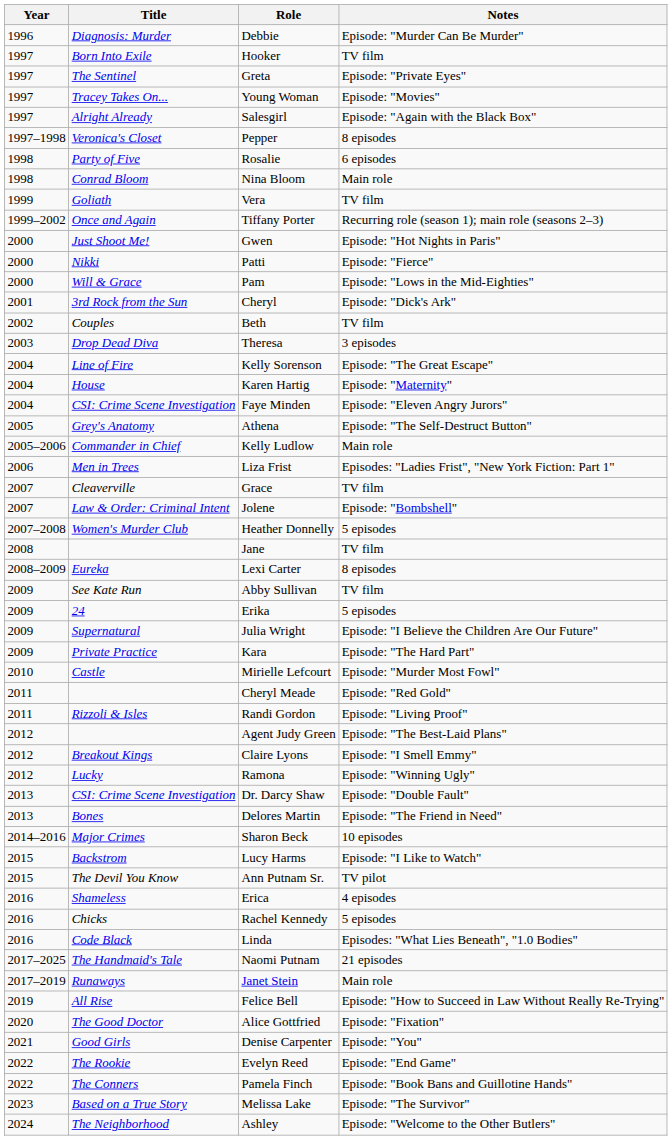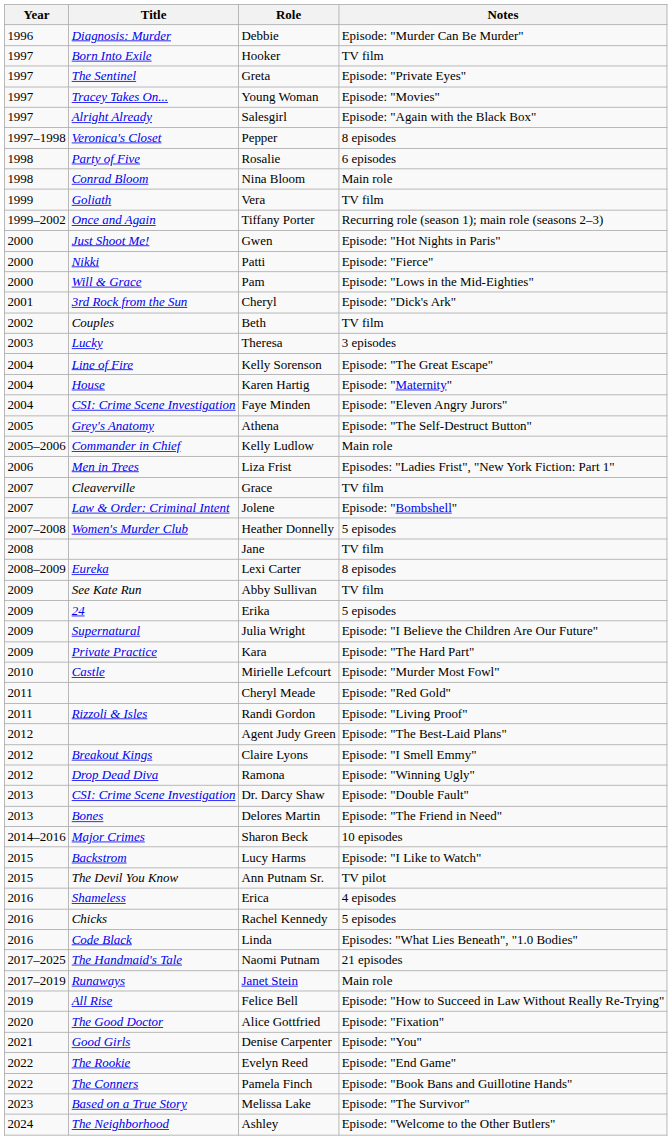 <table class="wikitable sortable">
 <tr>
 <th>Year</th>
 <th>Title</th>
 <th>Role</th>
 <th class="unsortable">Notes</th>
 </tr>
 <tr>
 <td>1996</td>
 <td><em><a href='#'>Diagnosis: Murder</a></em></td>
 <td>Debbie</td>
 <td>Episode: "Murder Can Be Murder"</td>
 </tr>
 <tr>
 <td>1997</td>
 <td><em><a href='#'>Born Into Exile</a></em></td>
 <td>Hooker</td>
 <td>TV film</td>
 </tr>
 <tr>
 <td>1997</td>
 <td data-sort-value="Sentinel, The"><em><a href='#'>The Sentinel</a></em></td>
 <td>Greta</td>
 <td>Episode: "Private Eyes"</td>
 </tr>
 <tr>
 <td>1997</td>
 <td><em><a href='#'>Tracey Takes On...</a></em></td>
 <td>Young Woman</td>
 <td>Episode: "Movies"</td>
 </tr>
 <tr>
 <td>1997</td>
 <td><em><a href='#'>Alright Already</a></em></td>
 <td>Salesgirl</td>
 <td>Episode: "Again with the Black Box"</td>
 </tr>
 <tr>
 <td>1997–1998</td>
 <td><em><a href='#'>Veronica's Closet</a></em></td>
 <td>Pepper</td>
 <td>8 episodes</td>
 </tr>
 <tr>
 <td>1998</td>
 <td><em><a href='#'>Party of Five</a></em></td>
 <td>Rosalie</td>
 <td>6 episodes</td>
 </tr>
 <tr>
 <td>1998</td>
 <td><em><a href='#'>Conrad Bloom</a></em></td>
 <td>Nina Bloom</td>
 <td>Main role</td>
 </tr>
 <tr>
 <td>1999</td>
 <td><em><a href='#'>Goliath</a></em></td>
 <td>Vera</td>
 <td>TV film</td>
 </tr>
 <tr>
 <td>1999–2002</td>
 <td><em><a href='#'>Once and Again</a></em></td>
 <td>Tiffany Porter</td>
 <td>Recurring role (season 1); main role (seasons 2–3)</td>
 </tr>
 <tr>
 <td>2000</td>
 <td><em><a href='#'>Just Shoot Me!</a></em></td>
 <td>Gwen</td>
 <td>Episode: "Hot Nights in Paris"</td>
 </tr>
 <tr>
 <td>2000</td>
 <td><em><a href='#'>Nikki</a></em></td>
 <td>Patti</td>
 <td>Episode: "Fierce"</td>
 </tr>
 <tr>
 <td>2000</td>
 <td><em><a href='#'>Will & Grace</a></em></td>
 <td>Pam</td>
 <td>Episode: "Lows in the Mid-Eighties"</td>
 </tr>
 <tr>
 <td>2001</td>
 <td data-sort-value="Third Rock from the Sun"><em><a href='#'>3rd Rock from the Sun</a></em></td>
 <td>Cheryl</td>
 <td>Episode: "Dick's Ark"</td>
 </tr>
 <tr>
 <td>2002</td>
 <td><em>Couples</em></td>
 <td>Beth</td>
 <td>TV film</td>
 </tr>
 <tr>
 <td>2003</td>
-<td><em><a href='#'>Drop Dead Diva</a></em></td>
+<td><em><a href='#'>Lucky</a></em></td>
 <td>Theresa</td>
 <td>3 episodes</td>
 </tr>
 <tr>
 <td>2004</td>
 <td><em><a href='#'>Line of Fire</a></em></td>
 <td>Kelly Sorenson</td>
 <td>Episode: "The Great Escape"</td>
 </tr>
 <tr>
 <td>2004</td>
 <td><em><a href='#'>House</a></em></td>
 <td>Karen Hartig</td>
 <td>Episode: "<a href='#'>Maternity</a>"</td>
 </tr>
 <tr>
 <td>2004</td>
 <td><em><a href='#'>CSI: Crime Scene Investigation</a></em></td>
 <td>Faye Minden</td>
 <td>Episode: "Eleven Angry Jurors"</td>
 </tr>
 <tr>
 <td>2005</td>
 <td><em><a href='#'>Grey's Anatomy</a></em></td>
 <td>Athena</td>
 <td>Episode: "The Self-Destruct Button"</td>
 </tr>
 <tr>
 <td>2005–2006</td>
 <td><em><a href='#'>Commander in Chief</a></em></td>
 <td>Kelly Ludlow</td>
 <td>Main role</td>
 </tr>
 <tr>
 <td>2006</td>
 <td><em><a href='#'>Men in Trees</a></em></td>
 <td>Liza Frist</td>
 <td>Episodes: "Ladies Frist", "New York Fiction: Part 1"</td>
 </tr>
 <tr>
 <td>2007</td>
 <td><em>Cleaverville</em></td>
 <td>Grace</td>
 <td>TV film</td>
 </tr>
 <tr>
 <td>2007</td>
 <td><em><a href='#'>Law & Order: Criminal Intent</a></em></td>
 <td>Jolene</td>
 <td>Episode: "<a href='#'>Bombshell</a>"</td>
 </tr>
 <tr>
 <td>2007–2008</td>
 <td><em><a href='#'>Women's Murder Club</a></em></td>
 <td>Heather Donnelly</td>
 <td>5 episodes</td>
 </tr>
 <tr>
 <td>2008</td>
 <td><em></em></td>
 <td>Jane</td>
 <td>TV film</td>
 </tr>
 <tr>
 <td>2008–2009</td>
 <td><em><a href='#'>Eureka</a></em></td>
 <td>Lexi Carter</td>
 <td>8 episodes</td>
 </tr>
 <tr>
 <td>2009</td>
 <td><em>See Kate Run</em></td>
 <td>Abby Sullivan</td>
 <td>TV film</td>
 </tr>
 <tr>
 <td>2009</td>
 <td data-sort-value="Twenty-four"><em><a href='#'>24</a></em></td>
 <td>Erika</td>
 <td>5 episodes</td>
 </tr>
 <tr>
 <td>2009</td>
 <td><em><a href='#'>Supernatural</a></em></td>
 <td>Julia Wright</td>
 <td>Episode: "I Believe the Children Are Our Future"</td>
 </tr>
 <tr>
 <td>2009</td>
 <td><em><a href='#'>Private Practice</a></em></td>
 <td>Kara</td>
 <td>Episode: "The Hard Part"</td>
 </tr>
 <tr>
 <td>2010</td>
 <td><em><a href='#'>Castle</a></em></td>
 <td>Mirielle Lefcourt</td>
 <td>Episode: "Murder Most Fowl"</td>
 </tr>
 <tr>
 <td>2011</td>
 <td><em></em></td>
 <td>Cheryl Meade</td>
 <td>Episode: "Red Gold"</td>
 </tr>
 <tr>
 <td>2011</td>
 <td><em><a href='#'>Rizzoli & Isles</a></em></td>
 <td>Randi Gordon</td>
 <td>Episode: "Living Proof"</td>
 </tr>
 <tr>
 <td>2012</td>
 <td><em></em></td>
 <td>Agent Judy Green</td>
 <td>Episode: "The Best-Laid Plans"</td>
 </tr>
 <tr>
 <td>2012</td>
 <td><em><a href='#'>Breakout Kings</a></em></td>
 <td>Claire Lyons</td>
 <td>Episode: "I Smell Emmy"</td>
 </tr>
 <tr>
 <td>2012</td>
-<td><em><a href='#'>Lucky</a></em></td>
+<td><em><a href='#'>Drop Dead Diva</a></em></td>
 <td>Ramona</td>
 <td>Episode: "Winning Ugly"</td>
 </tr>
 <tr>
 <td>2013</td>
 <td><em><a href='#'>CSI: Crime Scene Investigation</a></em></td>
 <td>Dr. Darcy Shaw</td>
 <td>Episode: "Double Fault"</td>
 </tr>
 <tr>
 <td>2013</td>
 <td><em><a href='#'>Bones</a></em></td>
 <td>Delores Martin</td>
 <td>Episode: "The Friend in Need"</td>
 </tr>
 <tr>
 <td>2014–2016</td>
 <td><em><a href='#'>Major Crimes</a></em></td>
 <td>Sharon Beck</td>
 <td>10 episodes</td>
 </tr>
 <tr>
 <td>2015</td>
 <td><em><a href='#'>Backstrom</a></em></td>
 <td>Lucy Harms</td>
 <td>Episode: "I Like to Watch"</td>
 </tr>
 <tr>
 <td>2015</td>
 <td data-sort-value="Devil You Know, The"><em>The Devil You Know</em></td>
 <td>Ann Putnam Sr.</td>
 <td>TV pilot</td>
 </tr>
 <tr>
 <td>2016</td>
 <td><em><a href='#'>Shameless</a></em></td>
 <td>Erica</td>
 <td>4 episodes</td>
 </tr>
 <tr>
 <td>2016</td>
 <td><em>Chicks</em></td>
 <td>Rachel Kennedy</td>
 <td>5 episodes</td>
 </tr>
 <tr>
 <td>2016</td>
 <td><em><a href='#'>Code Black</a></em></td>
 <td>Linda</td>
 <td>Episodes: "What Lies Beneath", "1.0 Bodies"</td>
 </tr>
 <tr>
 <td>2017–2025</td>
 <td data-sort-value="Handmaid's Tale, The"><em><a href='#'>The Handmaid's Tale</a></em></td>
 <td>Naomi Putnam</td>
 <td>21 episodes</td>
 </tr>
 <tr>
 <td>2017–2019</td>
 <td><em><a href='#'>Runaways</a></em></td>
 <td><a href='#'>Janet Stein</a></td>
 <td>Main role</td>
 </tr>
 <tr>
 <td>2019</td>
 <td><em><a href='#'>All Rise</a></em></td>
 <td>Felice Bell</td>
 <td>Episode: "How to Succeed in Law Without Really Re-Trying"</td>
 </tr>
 <tr>
 <td>2020</td>
 <td><a href='#'><em>The Good Doctor</em></a></td>
 <td>Alice Gottfried</td>
 <td>Episode: "Fixation"</td>
 </tr>
 <tr>
 <td>2021</td>
 <td><a href='#'><em>Good Girls</em></a></td>
 <td>Denise Carpenter</td>
 <td>Episode: "You"</td>
 </tr>
 <tr>
 <td>2022</td>
 <td><em><a href='#'>The Rookie</a></em></td>
 <td>Evelyn Reed</td>
 <td>Episode: "End Game"</td>
 </tr>
 <tr>
 <td>2022</td>
 <td><em><a href='#'>The Conners</a></em></td>
 <td>Pamela Finch</td>
 <td>Episode: "Book Bans and Guillotine Hands"</td>
 </tr>
 <tr>
 <td>2023</td>
 <td><em><a href='#'>Based on a True Story</a></em></td>
 <td>Melissa Lake</td>
 <td>Episode: "The Survivor"</td>
 </tr>
 <tr>
 <td>2024</td>
 <td><em><a href='#'>The Neighborhood</a></em></td>
 <td>Ashley</td>
 <td>Episode: "Welcome to the Other Butlers"</td>
 </tr>
 </table>
